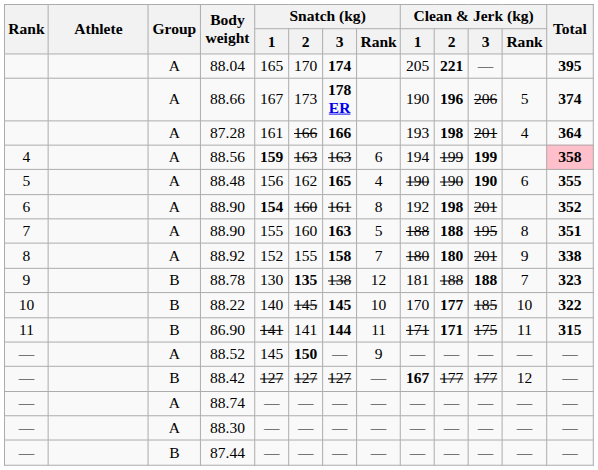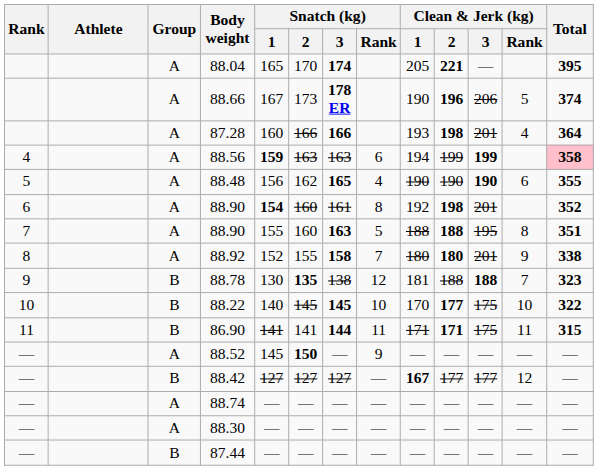 <table class = "wikitable" style="text-align:center;">
 <tr>
 <th rowspan=2 width=40>Rank</th>
 <th rowspan=2 width=250>Athlete</th>
 <th rowspan=2 width=50>Group</th>
 <th rowspan=2 width=60>Body weight</th>
 <th colspan=4>Snatch (kg)</th>
 <th colspan=4>Clean & Jerk (kg)</th>
 <th rowspan=2 width=60>Total</th>
 </tr>
 <tr>
 <th width=40>1</th>
 <th width=40>2</th>
 <th width=40>3</th>
 <th width=40>Rank</th>
 <th width=40>1</th>
 <th width=40>2</th>
 <th width=40>3</th>
 <th width=40>Rank</th>
 </tr>
 <tr>
 <td></td>
 <td align=left></td>
 <td>A</td>
 <td>88.04</td>
 <td>165</td>
 <td>170</td>
 <td><strong>174</strong></td>
 <td></td>
 <td>205</td>
 <td><strong>221</strong> </td>
 <td>—</td>
 <td></td>
 <td><strong>395</strong> </td>
 </tr>
 <tr>
 <td></td>
 <td align=left></td>
 <td>A</td>
 <td>88.66</td>
 <td>167</td>
 <td>173</td>
 <td><strong>178 <a href='#'>ER</a></strong></td>
 <td></td>
 <td>190</td>
 <td><strong>196</strong></td>
 <td><s>206</s></td>
 <td>5</td>
 <td><strong>374</strong></td>
 </tr>
 <tr>
 <td></td>
 <td align=left></td>
 <td>A</td>
 <td>87.28</td>
-<td>161</td>
+<td>160</td>
 <td><s>166</s></td>
 <td><strong>166</strong></td>
 <td></td>
 <td>193</td>
 <td><strong>198</strong></td>
 <td><s>201</s></td>
 <td>4</td>
 <td><strong>364</strong></td>
 </tr>
 <tr>
 <td>4</td>
 <td align=left></td>
 <td>A</td>
 <td>88.56</td>
 <td><strong>159</strong></td>
 <td><s>163</s></td>
 <td><s>163</s></td>
 <td>6</td>
 <td>194</td>
 <td><s>199</s></td>
 <td><strong>199</strong></td>
 <td></td>
 <td style="background: pink;"><strong>358</strong></td>
 </tr>
 <tr>
 <td>5</td>
 <td align=left></td>
 <td>A</td>
 <td>88.48</td>
 <td>156</td>
 <td>162</td>
 <td><strong>165</strong></td>
 <td>4</td>
 <td><s>190</s></td>
 <td><s>190</s></td>
 <td><strong>190</strong></td>
 <td>6</td>
 <td><strong>355</strong></td>
 </tr>
 <tr>
 <td>6</td>
 <td align=left></td>
 <td>A</td>
 <td>88.90</td>
 <td><strong>154</strong></td>
 <td><s>160</s></td>
 <td><s>161</s></td>
 <td>8</td>
 <td>192</td>
 <td><strong>198</strong></td>
 <td><s>201</s></td>
 <td></td>
 <td><strong>352</strong></td>
 </tr>
 <tr>
 <td>7</td>
 <td align=left></td>
 <td>A</td>
 <td>88.90</td>
 <td>155</td>
 <td>160</td>
 <td><strong>163</strong></td>
 <td>5</td>
 <td><s>188</s></td>
 <td><strong>188</strong></td>
 <td><s>195</s></td>
 <td>8</td>
 <td><strong>351</strong></td>
 </tr>
 <tr>
 <td>8</td>
 <td align=left></td>
 <td>A</td>
 <td>88.92</td>
 <td>152</td>
 <td>155</td>
 <td><strong>158</strong></td>
 <td>7</td>
 <td><s>180</s></td>
 <td><strong>180</strong></td>
 <td><s>201</s></td>
 <td>9</td>
 <td><strong>338</strong></td>
 </tr>
 <tr>
 <td>9</td>
 <td align=left></td>
 <td>B</td>
 <td>88.78</td>
 <td>130</td>
 <td><strong>135</strong></td>
 <td><s>138</s></td>
 <td>12</td>
 <td>181</td>
 <td><s>188</s></td>
 <td><strong>188</strong></td>
 <td>7</td>
 <td><strong>323</strong></td>
 </tr>
 <tr>
 <td>10</td>
 <td align=left></td>
 <td>B</td>
 <td>88.22</td>
 <td>140</td>
 <td><s>145</s></td>
 <td><strong>145</strong></td>
 <td>10</td>
 <td>170</td>
 <td><strong>177</strong></td>
-<td><s>185</s></td>
+<td><s>175</s></td>
 <td>10</td>
 <td><strong>322</strong></td>
 </tr>
 <tr>
 <td>11</td>
 <td align=left></td>
 <td>B</td>
 <td>86.90</td>
 <td><s>141</s></td>
 <td>141</td>
 <td><strong>144</strong></td>
 <td>11</td>
 <td><s>171</s></td>
 <td><strong>171</strong></td>
 <td><s>175</s></td>
 <td>11</td>
 <td><strong>315</strong></td>
 </tr>
 <tr>
 <td>—</td>
 <td align=left></td>
 <td>A</td>
 <td>88.52</td>
 <td>145</td>
 <td><strong>150</strong></td>
 <td>—</td>
 <td>9</td>
 <td>—</td>
 <td>—</td>
 <td>—</td>
 <td>—</td>
 <td>—</td>
 </tr>
 <tr>
 <td>—</td>
 <td align=left></td>
 <td>B</td>
 <td>88.42</td>
 <td><s>127</s></td>
 <td><s>127</s></td>
 <td><s>127</s></td>
 <td>—</td>
 <td><strong>167</strong></td>
 <td><s>177</s></td>
 <td><s>177</s></td>
 <td>12</td>
 <td>—</td>
 </tr>
 <tr>
 <td>—</td>
 <td align=left></td>
 <td>A</td>
 <td>88.74</td>
 <td>—</td>
 <td>—</td>
 <td>—</td>
 <td>—</td>
 <td>—</td>
 <td>—</td>
 <td>—</td>
 <td>—</td>
 <td>—</td>
 </tr>
 <tr>
 <td>—</td>
 <td align=left></td>
 <td>A</td>
 <td>88.30</td>
 <td>—</td>
 <td>—</td>
 <td>—</td>
 <td>—</td>
 <td>—</td>
 <td>—</td>
 <td>—</td>
 <td>—</td>
 <td>—</td>
 </tr>
 <tr>
 <td>—</td>
 <td align=left></td>
 <td>B</td>
 <td>87.44</td>
 <td>—</td>
 <td>—</td>
 <td>—</td>
 <td>—</td>
 <td>—</td>
 <td>—</td>
 <td>—</td>
 <td>—</td>
 <td>—</td>
 </tr>
 </table>
